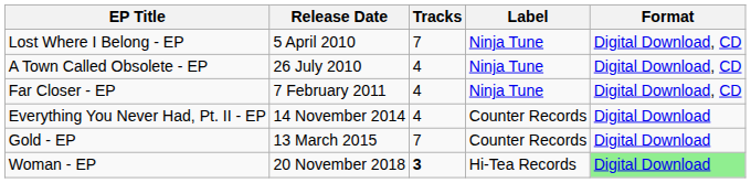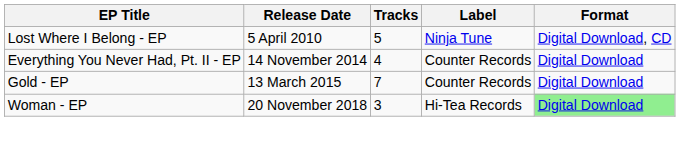 <table class="wikitable">
 <tr>
 <th>EP Title</th>
 <th>Release Date</th>
 <th>Tracks</th>
 <th>Label</th>
 <th>Format</th>
 </tr>
 <tr>
 <td>Lost Where I Belong - EP</td>
 <td>5 April 2010</td>
-<td>7</td>
-<td><a href='#'>Ninja Tune</a></td>
-<td><a href='#'>Digital Download</a>, <a href='#'>CD</a></td>
-</tr>
-<tr>
-<td>A Town Called Obsolete - EP</td>
-<td>26 July 2010</td>
-<td>4</td>
-<td><a href='#'>Ninja Tune</a></td>
-<td><a href='#'>Digital Download</a>, <a href='#'>CD</a></td>
-</tr>
-<tr>
-<td>Far Closer - EP</td>
-<td>7 February 2011</td>
-<td>4</td>
+<td>5</td>
 <td><a href='#'>Ninja Tune</a></td>
 <td><a href='#'>Digital Download</a>, <a href='#'>CD</a></td>
 </tr>
 <tr>
 <td>Everything You Never Had, Pt. II - EP</td>
 <td>14 November 2014</td>
 <td>4</td>
 <td>Counter Records</td>
 <td><a href='#'>Digital Download</a></td>
 </tr>
 <tr>
 <td>Gold - EP</td>
 <td>13 March 2015</td>
 <td>7</td>
 <td>Counter Records</td>
 <td><a href='#'>Digital Download</a></td>
 </tr>
 <tr>
 <td>Woman - EP</td>
 <td>20 November 2018</td>
-<td><strong>3</strong></td>
+<td>3</td>
 <td>Hi-Tea Records</td>
 <td style="background: lightgreen;"><a href='#'>Digital Download</a></td>
 </tr>
 </table>
